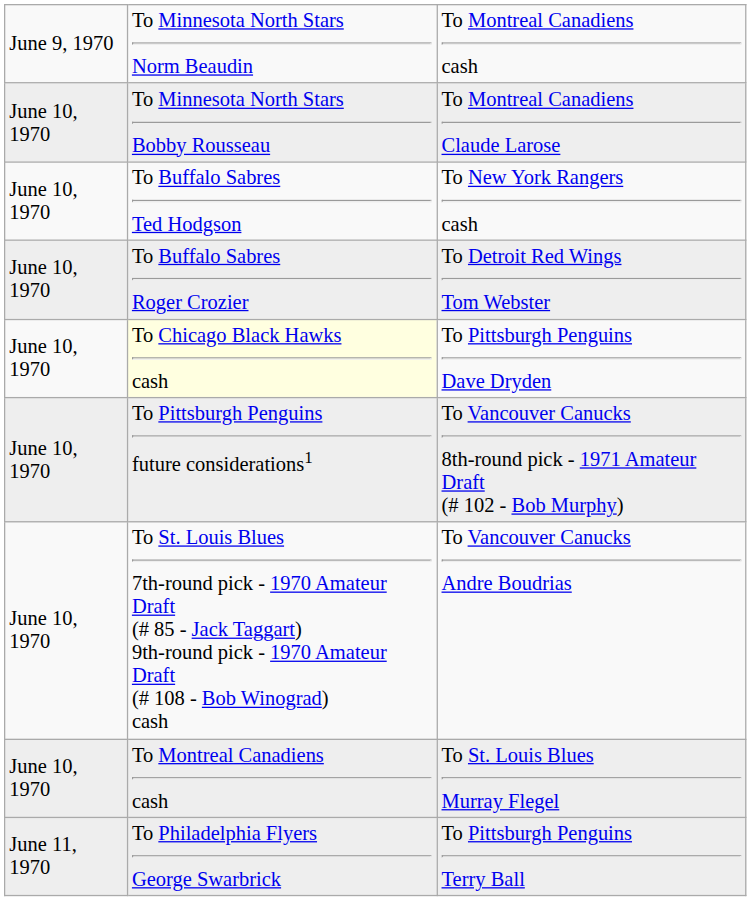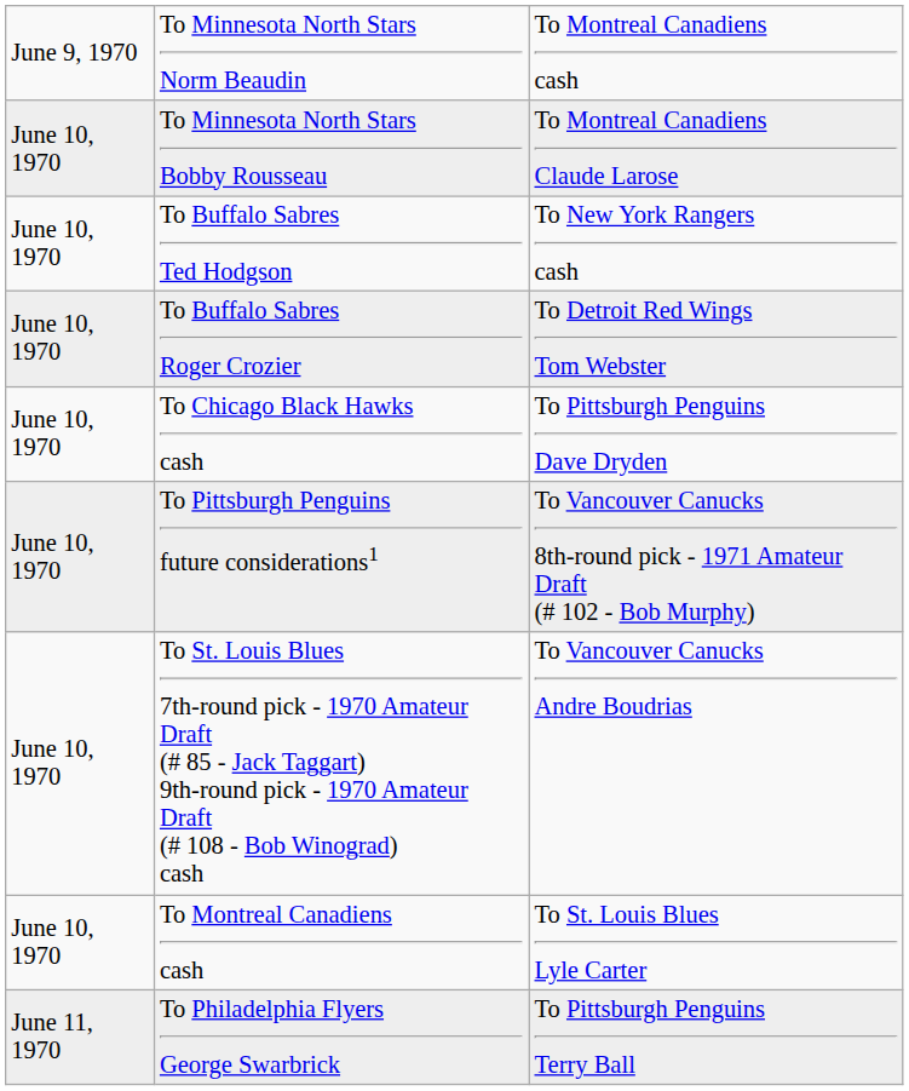 <table class="wikitable" style="border:1px solid #999; width:580px;">
 <tr>
 <td>June 9, 1970</td>
 <td valign="top">To <a href='#'>Minnesota North Stars</a><hr><a href='#'>Norm Beaudin</a></td>
 <td valign="top">To <a href='#'>Montreal Canadiens</a><hr>cash</td>
 </tr>
 <tr bgcolor="eeeeee">
 <td>June 10, 1970</td>
 <td valign="top">To <a href='#'>Minnesota North Stars</a><hr><a href='#'>Bobby Rousseau</a></td>
 <td valign="top">To <a href='#'>Montreal Canadiens</a><hr><a href='#'>Claude Larose</a></td>
 </tr>
 <tr>
 <td>June 10, 1970</td>
 <td valign="top">To <a href='#'>Buffalo Sabres</a><hr><a href='#'>Ted Hodgson</a></td>
 <td valign="top">To <a href='#'>New York Rangers</a><hr>cash</td>
 </tr>
 <tr bgcolor="eeeeee">
 <td>June 10, 1970</td>
 <td valign="top">To <a href='#'>Buffalo Sabres</a><hr><a href='#'>Roger Crozier</a></td>
 <td valign="top">To <a href='#'>Detroit Red Wings</a><hr><a href='#'>Tom Webster</a></td>
 </tr>
 <tr>
 <td>June 10, 1970</td>
-<td valign="top" style="background: lightyellow;">To <a href='#'>Chicago Black Hawks</a><hr>cash</td>
+<td valign="top">To <a href='#'>Chicago Black Hawks</a><hr>cash</td>
 <td valign="top">To <a href='#'>Pittsburgh Penguins</a><hr><a href='#'>Dave Dryden</a></td>
 </tr>
 <tr bgcolor="eeeeee">
 <td>June 10, 1970</td>
 <td valign="top">To <a href='#'>Pittsburgh Penguins</a><hr><span>future considerations<sup>1</sup></span></td>
 <td valign="top">To <a href='#'>Vancouver Canucks</a><hr>8th-round pick - <a href='#'>1971 Amateur Draft</a><br>(# 102 - <a href='#'>Bob Murphy</a>)</td>
 </tr>
 <tr>
 <td>June 10, 1970</td>
 <td valign="top">To <a href='#'>St. Louis Blues</a><hr>7th-round pick - <a href='#'>1970 Amateur Draft</a><br>(# 85 - <a href='#'>Jack Taggart</a>)<br>9th-round pick - <a href='#'>1970 Amateur Draft</a><br>(# 108 - <a href='#'>Bob Winograd</a>)<br>cash</td>
 <td valign="top">To <a href='#'>Vancouver Canucks</a><hr><a href='#'>Andre Boudrias</a></td>
 </tr>
-<tr bgcolor="eeeeee">
+<tr>
 <td>June 10, 1970</td>
 <td valign="top">To <a href='#'>Montreal Canadiens</a><hr>cash</td>
-<td valign="top">To <a href='#'>St. Louis Blues</a><hr><a href='#'>Murray Flegel</a></td>
+<td valign="top">To <a href='#'>St. Louis Blues</a><hr><a href='#'>Lyle Carter</a></td>
 </tr>
 <tr bgcolor="eeeeee">
 <td>June 11, 1970</td>
 <td valign="top">To <a href='#'>Philadelphia Flyers</a><hr><a href='#'>George Swarbrick</a></td>
 <td valign="top">To <a href='#'>Pittsburgh Penguins</a><hr><a href='#'>Terry Ball</a></td>
 </tr>
 </table>
